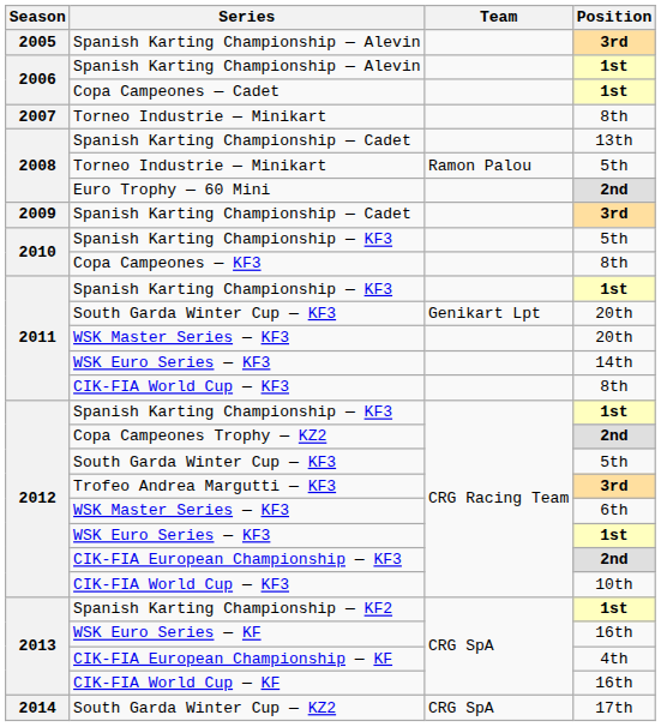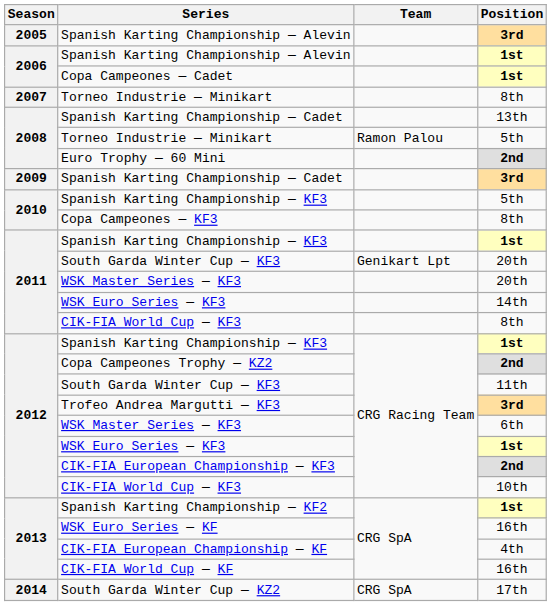 <table class="wikitable" style="font-size: 85%; text-align:center">
 <tr>
 <th>Season</th>
 <th>Series</th>
 <th>Team</th>
 <th>Position</th>
 </tr>
 <tr>
 <th>2005</th>
 <td align="left">Spanish Karting Championship — Alevin</td>
 <td align="left"></td>
 <td style="background:#FFDF9F;"><strong>3rd</strong></td>
 </tr>
 <tr>
 <th rowspan="2">2006</th>
 <td align="left">Spanish Karting Championship — Alevin</td>
 <td align="left"></td>
 <td style="background:#FFFFBF;"><strong>1st</strong></td>
 </tr>
 <tr>
 <td align="left">Copa Campeones — Cadet</td>
 <td align="left"></td>
 <td style="background:#FFFFBF;"><strong>1st</strong></td>
 </tr>
 <tr>
 <th>2007</th>
 <td align="left">Torneo Industrie — Minikart</td>
 <td align="left"></td>
 <td>8th</td>
 </tr>
 <tr>
 <th rowspan="3">2008</th>
 <td align="left">Spanish Karting Championship — Cadet</td>
 <td align="left"></td>
 <td>13th</td>
 </tr>
 <tr>
 <td align="left">Torneo Industrie — Minikart</td>
 <td align="left">Ramon Palou</td>
 <td>5th</td>
 </tr>
 <tr>
 <td align="left">Euro Trophy — 60 Mini</td>
 <td align="left"></td>
 <td style="background:#DFDFDF;"><strong>2nd</strong></td>
 </tr>
 <tr>
 <th>2009</th>
 <td align="left">Spanish Karting Championship — Cadet</td>
 <td align="left"></td>
 <td style="background:#FFDF9F;"><strong>3rd</strong></td>
 </tr>
 <tr>
 <th rowspan="2">2010</th>
 <td align="left">Spanish Karting Championship — <a href='#'>KF3</a></td>
 <td align="left"></td>
 <td>5th</td>
 </tr>
 <tr>
 <td align="left">Copa Campeones — <a href='#'>KF3</a></td>
 <td align="left"></td>
 <td>8th</td>
 </tr>
 <tr>
 <th rowspan="5">2011</th>
 <td align="left">Spanish Karting Championship — <a href='#'>KF3</a></td>
 <td align="left"></td>
 <td style="background:#FFFFBF;"><strong>1st</strong></td>
 </tr>
 <tr>
 <td align="left">South Garda Winter Cup — <a href='#'>KF3</a></td>
 <td align="left">Genikart Lpt</td>
 <td>20th</td>
 </tr>
 <tr>
 <td align="left"><a href='#'>WSK Master Series</a> — <a href='#'>KF3</a></td>
 <td align="left"></td>
 <td>20th</td>
 </tr>
 <tr>
 <td align="left"><a href='#'>WSK Euro Series</a> — <a href='#'>KF3</a></td>
 <td align="left"></td>
 <td>14th</td>
 </tr>
 <tr>
 <td align="left"><a href='#'>CIK-FIA World Cup</a> — <a href='#'>KF3</a></td>
 <td align="left"></td>
 <td>8th</td>
 </tr>
 <tr>
 <th rowspan="8">2012</th>
 <td align="left">Spanish Karting Championship — <a href='#'>KF3</a></td>
 <td align="left" rowspan="8">CRG Racing Team</td>
 <td style="background:#FFFFBF;"><strong>1st</strong></td>
 </tr>
 <tr>
 <td align="left">Copa Campeones Trophy — <a href='#'>KZ2</a></td>
 <td style="background:#DFDFDF;"><strong>2nd</strong></td>
 </tr>
 <tr>
 <td align="left">South Garda Winter Cup — <a href='#'>KF3</a></td>
-<td>5th</td>
+<td>11th</td>
 </tr>
 <tr>
 <td align="left">Trofeo Andrea Margutti — <a href='#'>KF3</a></td>
 <td style="background:#FFDF9F;"><strong>3rd</strong></td>
 </tr>
 <tr>
 <td align="left"><a href='#'>WSK Master Series</a> — <a href='#'>KF3</a></td>
 <td>6th</td>
 </tr>
 <tr>
 <td align="left"><a href='#'>WSK Euro Series</a> — <a href='#'>KF3</a></td>
 <td style="background:#FFFFBF;"><strong>1st</strong></td>
 </tr>
 <tr>
 <td align="left"><a href='#'>CIK-FIA European Championship</a> — <a href='#'>KF3</a></td>
 <td style="background:#DFDFDF;"><strong>2nd</strong></td>
 </tr>
 <tr>
 <td align="left"><a href='#'>CIK-FIA World Cup</a> — <a href='#'>KF3</a></td>
 <td>10th</td>
 </tr>
 <tr>
 <th rowspan="4">2013</th>
 <td align="left">Spanish Karting Championship — <a href='#'>KF2</a></td>
 <td align="left" rowspan="4">CRG SpA</td>
 <td style="background:#FFFFBF;"><strong>1st</strong></td>
 </tr>
 <tr>
 <td align="left"><a href='#'>WSK Euro Series</a> — <a href='#'>KF</a></td>
 <td>16th</td>
 </tr>
 <tr>
 <td align="left"><a href='#'>CIK-FIA European Championship</a> — <a href='#'>KF</a></td>
 <td>4th</td>
 </tr>
 <tr>
 <td align="left"><a href='#'>CIK-FIA World Cup</a> — <a href='#'>KF</a></td>
 <td>16th</td>
 </tr>
 <tr>
 <th rowspan="1">2014</th>
 <td align="left">South Garda Winter Cup — <a href='#'>KZ2</a></td>
 <td align="left">CRG SpA</td>
 <td>17th</td>
 </tr>
 </table>
